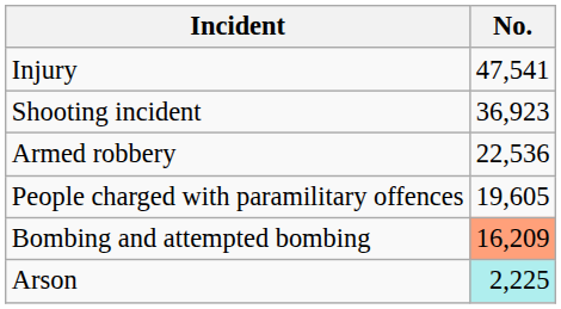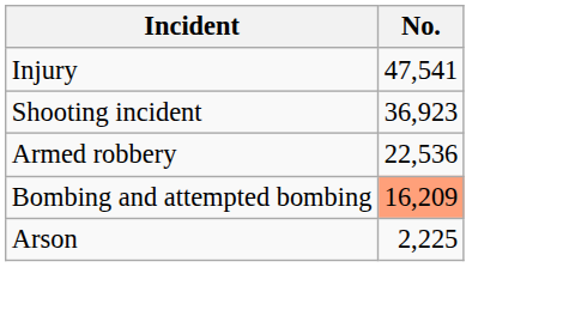 <table class="wikitable">
 <tr>
 <th scope="col">Incident</th>
 <th scope="col">No.</th>
 </tr>
 <tr>
 <td>Injury</td>
 <td style="text-align:right;">47,541</td>
 </tr>
 <tr>
 <td>Shooting incident</td>
 <td style="text-align:right;">36,923</td>
 </tr>
 <tr>
 <td>Armed robbery</td>
 <td style="text-align:right;">22,536</td>
 </tr>
 <tr>
-<td>People charged with paramilitary offences</td>
-<td style="text-align:right;">19,605</td>
-</tr>
-<tr>
 <td>Bombing and attempted bombing</td>
 <td style="background: lightsalmon; text-align:right;">16,209</td>
 </tr>
 <tr>
 <td>Arson</td>
-<td style="background: paleturquoise; text-align:right;">2,225</td>
+<td style="text-align:right;">2,225</td>
 </tr>
 </table>
